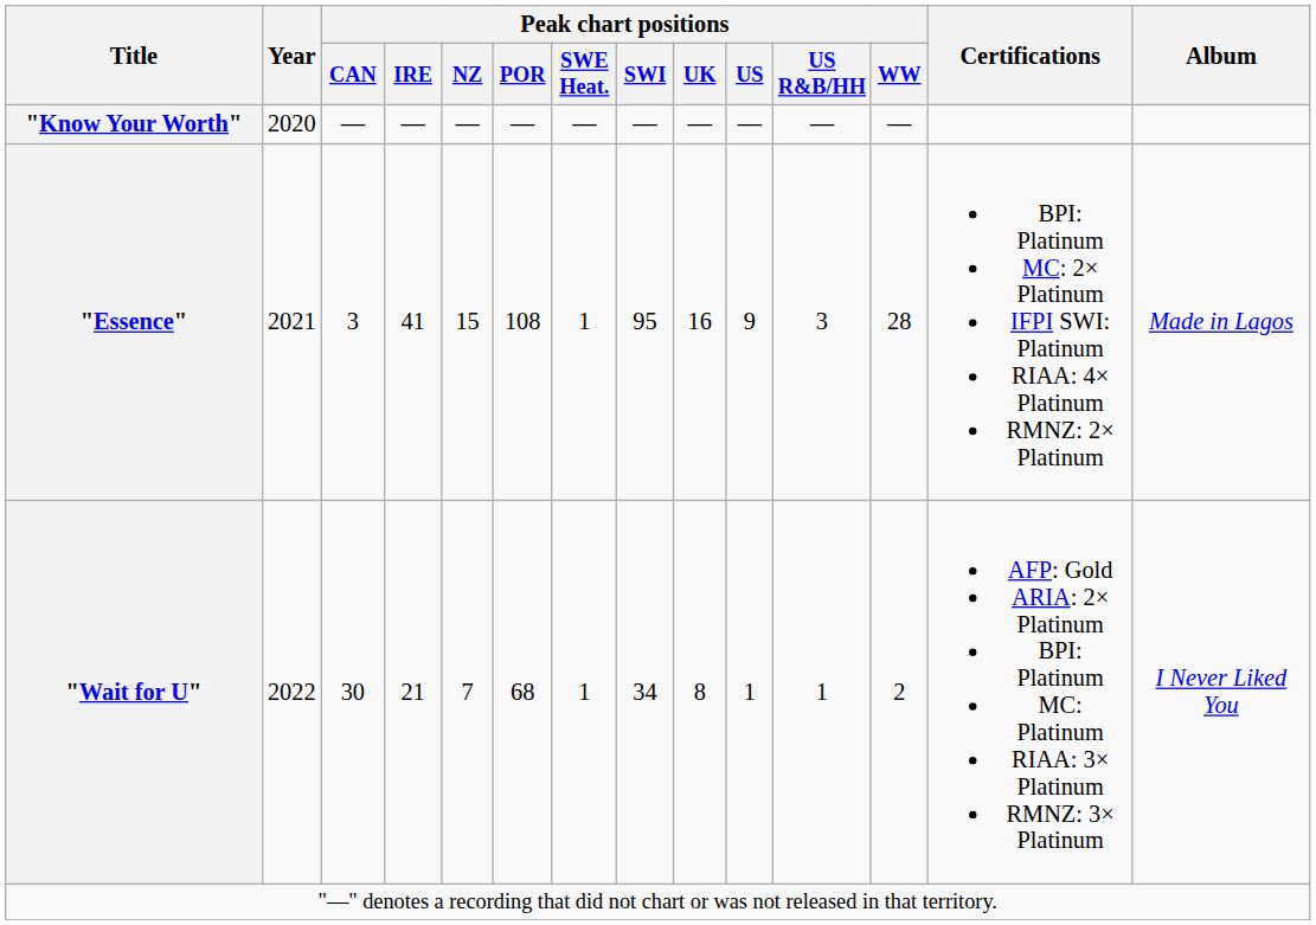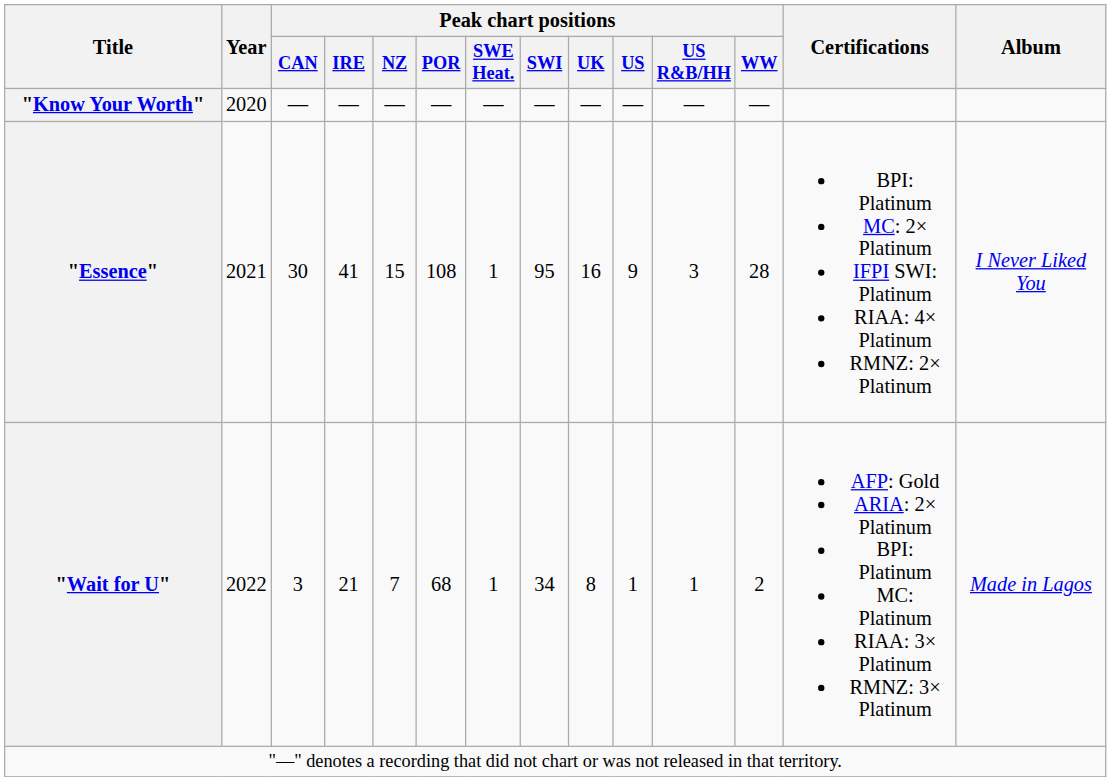 <table class="wikitable plainrowheaders" style="text-align:center;">
 <tr>
 <th scope="col" rowspan="2" style="width:22em;">Title</th>
 <th scope="col" rowspan="2" style="width:1em;">Year</th>
 <th colspan="10" scope="col">Peak chart positions</th>
 <th scope="col" rowspan="2" style="width:12em;">Certifications</th>
 <th scope="col" rowspan="2" style="width:15em;">Album</th>
 </tr>
 <tr>
 <th scope="col" style="width:3em;font-size:90%;"><a href='#'>CAN</a><br></th>
 <th scope="col" style="width:3em;font-size:90%;"><a href='#'>IRE</a><br></th>
 <th scope="col" style="width:3em;font-size:90%;"><a href='#'>NZ</a><br></th>
 <th scope="col" style="width:2.5em;font-size:90%;"><a href='#'>POR</a><br></th>
 <th scope="col" style="width:3em;font-size:90%;"><a href='#'>SWE<br>Heat.</a><br></th>
 <th scope="col" style="width:2.5em;font-size:90%;"><a href='#'>SWI</a><br></th>
 <th scope="col" style="width:3em;font-size:90%;"><a href='#'>UK</a><br></th>
 <th scope="col" style="width:2.5em;font-size:90%;"><a href='#'>US</a><br></th>
 <th scope="col" style="width:2.8em;font-size:90%;"><a href='#'>US<br>R&B/HH</a><br></th>
 <th scope="col" style="width:2.5em;font-size:90%;"><a href='#'>WW</a><br></th>
 </tr>
 <tr>
 <th scope="row">"<a href='#'>Know Your Worth</a>"<br></th>
 <td>2020</td>
 <td>—</td>
 <td>—</td>
 <td>—</td>
 <td>—</td>
 <td>—</td>
 <td>—</td>
 <td>—</td>
 <td>—</td>
 <td>—</td>
 <td>—</td>
 <td></td>
 <td></td>
 </tr>
 <tr>
 <th scope="row">"<a href='#'>Essence</a>"<br></th>
 <td>2021</td>
-<td>3</td>
+<td>30</td>
 <td>41</td>
 <td>15</td>
 <td>108</td>
 <td>1</td>
 <td>95</td>
 <td>16</td>
 <td>9</td>
 <td>3</td>
 <td>28</td>
 <td><br><ul><li>BPI: Platinum</li><li><a href='#'>MC</a>: 2× Platinum</li><li><a href='#'>IFPI</a> SWI: Platinum</li><li>RIAA: 4× Platinum</li><li>RMNZ: 2× Platinum</li></ul></td>
-<td><em><a href='#'>Made in Lagos</a></em></td>
+<td><em><a href='#'>I Never Liked You</a></em></td>
 </tr>
 <tr>
 <th scope="row">"<a href='#'>Wait for U</a>"<br></th>
 <td>2022</td>
-<td>30</td>
+<td>3</td>
 <td>21</td>
 <td>7</td>
 <td>68</td>
 <td>1</td>
 <td>34</td>
 <td>8</td>
 <td>1</td>
 <td>1</td>
 <td>2</td>
 <td><br><ul><li><a href='#'>AFP</a>: Gold</li><li><a href='#'>ARIA</a>: 2× Platinum</li><li>BPI: Platinum</li><li>MC: Platinum</li><li>RIAA: 3× Platinum</li><li>RMNZ: 3× Platinum</li></ul></td>
-<td><em><a href='#'>I Never Liked You</a></em></td>
+<td><em><a href='#'>Made in Lagos</a></em></td>
 </tr>
 <tr>
 <td colspan="14" style="font-size:90%">"—" denotes a recording that did not chart or was not released in that territory.</td>
 </tr>
 </table>
